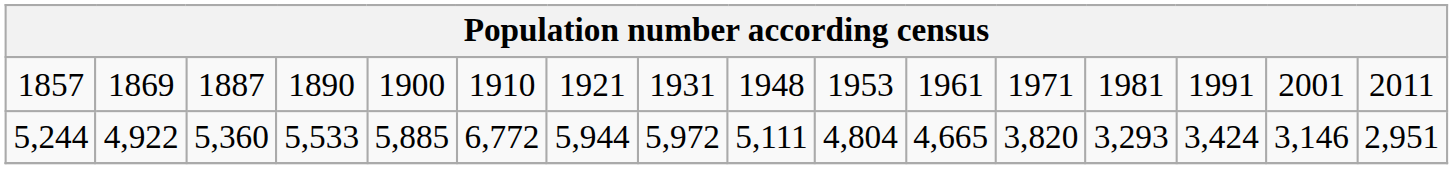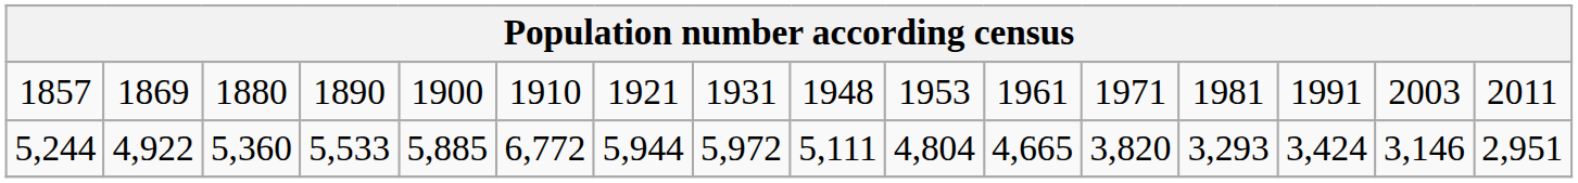 <table class="wikitable" style="margin: 0.5em auto; text-align: center;">
 <tr>
 <th colspan="16">Population number according census</th>
 </tr>
 <tr>
 <td>1857</td>
 <td>1869</td>
-<td>1887</td>
+<td>1880</td>
 <td>1890</td>
 <td>1900</td>
 <td>1910</td>
 <td>1921</td>
 <td>1931</td>
 <td>1948</td>
 <td>1953</td>
 <td>1961</td>
 <td>1971</td>
 <td>1981</td>
 <td>1991</td>
-<td>2001</td>
+<td>2003</td>
 <td>2011</td>
 </tr>
 <tr>
 <td>5,244</td>
 <td>4,922</td>
 <td>5,360</td>
 <td>5,533</td>
 <td>5,885</td>
 <td>6,772</td>
 <td>5,944</td>
 <td>5,972</td>
 <td>5,111</td>
 <td>4,804</td>
 <td>4,665</td>
 <td>3,820</td>
 <td>3,293</td>
 <td>3,424</td>
 <td>3,146</td>
 <td>2,951</td>
 </tr>
 <tr>
 </tr>
 </table>
